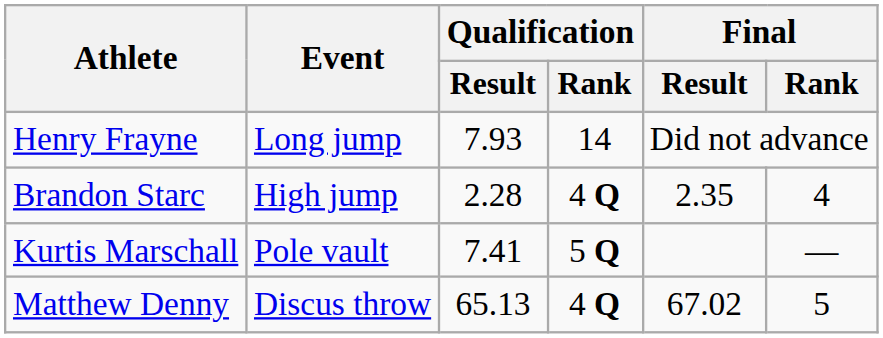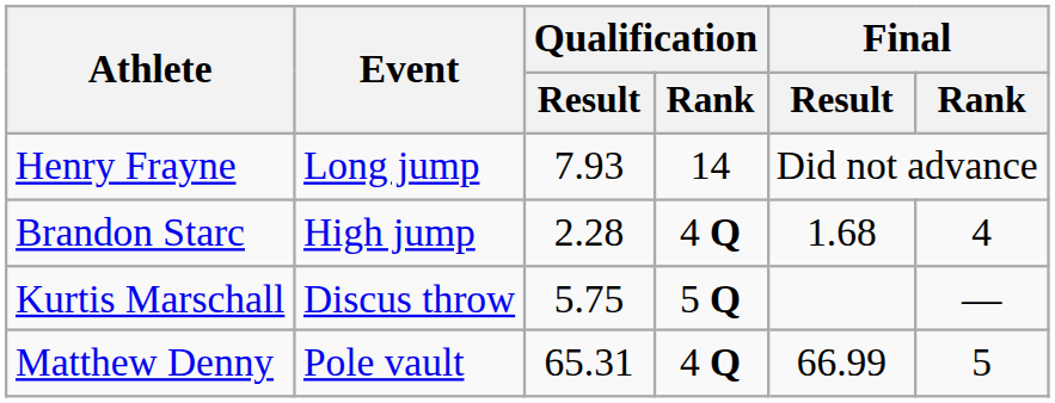 <table class=wikitable style=font-size:90%;text-align:center>
 <tr>
 <th rowspan=2>Athlete</th>
 <th rowspan=2>Event</th>
 <th colspan=2>Qualification</th>
 <th colspan=2>Final</th>
 </tr>
 <tr style=font-size:95%>
 <th>Result</th>
 <th>Rank</th>
 <th>Result</th>
 <th>Rank</th>
 </tr>
 <tr>
 <td align=left><a href='#'>Henry Frayne</a></td>
 <td align=left><a href='#'>Long jump</a></td>
 <td>7.93</td>
 <td>14</td>
 <td colspan=2>Did not advance</td>
 </tr>
 <tr>
 <td align=left><a href='#'>Brandon Starc</a></td>
 <td align=left><a href='#'>High jump</a></td>
 <td>2.28</td>
 <td>4 <strong>Q</strong></td>
-<td>2.35 <strong></strong></td>
+<td>1.68 <strong></strong></td>
 <td>4</td>
 </tr>
 <tr>
 <td align=left><a href='#'>Kurtis Marschall</a></td>
-<td align=left><a href='#'>Pole vault</a></td>
-<td>7.41</td>
+<td align=left><a href='#'>Discus throw</a></td>
+<td>5.75</td>
 <td>5 <strong>Q</strong></td>
 <td></td>
 <td>—</td>
 </tr>
 <tr>
 <td align=left><a href='#'>Matthew Denny</a></td>
-<td align=left><a href='#'>Discus throw</a></td>
-<td>65.13</td>
+<td align=left><a href='#'>Pole vault</a></td>
+<td>65.31</td>
 <td>4 <strong>Q</strong></td>
-<td>67.02 <strong></strong></td>
+<td>66.99 <strong></strong></td>
 <td>5</td>
 </tr>
 </table>
